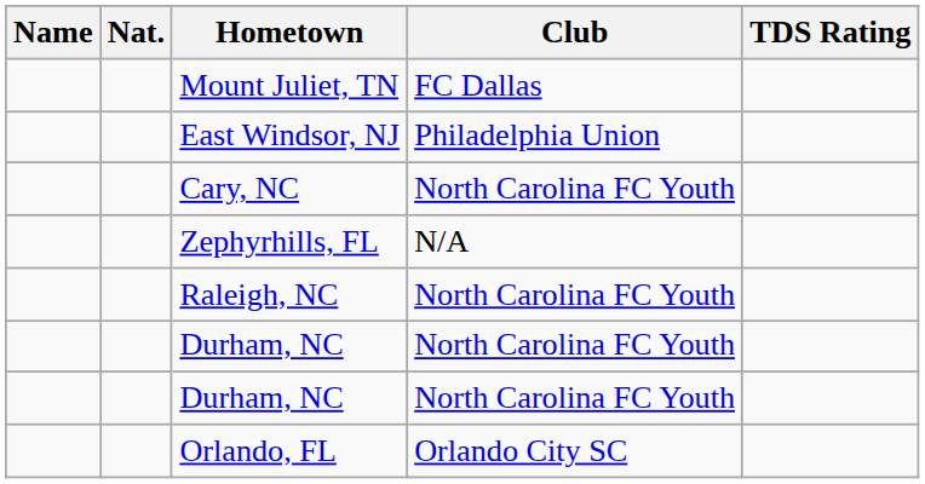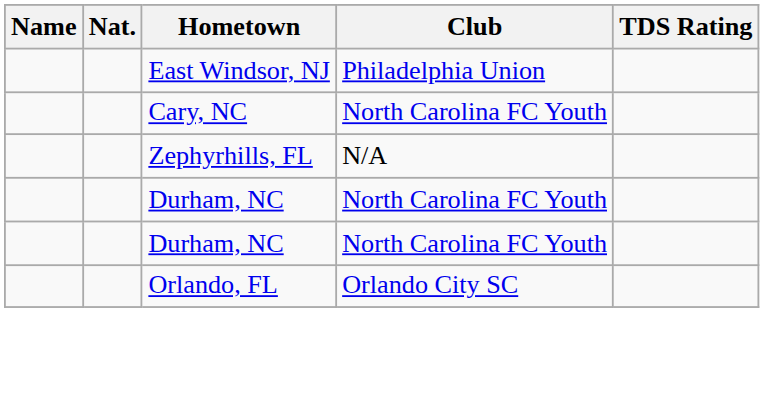 <table class="wikitable" style="font-size:90%;" border="1">
 <tr>
 <th>Name</th>
 <th>Nat.</th>
 <th>Hometown</th>
 <th>Club</th>
 <th>TDS Rating</th>
-</tr>
-<tr>
-<td></td>
-<td></td>
-<td><a href='#'>Mount Juliet, TN</a></td>
-<td><a href='#'>FC Dallas</a></td>
-<td></td>
 </tr>
 <tr>
 <td></td>
 <td></td>
 <td><a href='#'>East Windsor, NJ</a></td>
 <td><a href='#'>Philadelphia Union</a></td>
 <td></td>
 </tr>
 <tr>
 <td></td>
 <td></td>
 <td><a href='#'>Cary, NC</a></td>
 <td><a href='#'>North Carolina FC Youth</a></td>
 <td></td>
 </tr>
 <tr>
 <td></td>
 <td></td>
 <td><a href='#'>Zephyrhills, FL</a></td>
 <td>N/A</td>
 <td></td>
 </tr>
 <tr>
 <td></td>
 <td></td>
-<td><a href='#'>Raleigh, NC</a></td>
-<td><a href='#'>North Carolina FC Youth</a></td>
-<td></td>
-</tr>
-<tr>
-<td></td>
-<td></td>
 <td><a href='#'>Durham, NC</a></td>
 <td><a href='#'>North Carolina FC Youth</a></td>
 <td></td>
 </tr>
 <tr>
 <td></td>
 <td></td>
 <td><a href='#'>Durham, NC</a></td>
 <td><a href='#'>North Carolina FC Youth</a></td>
 <td></td>
 </tr>
 <tr>
 <td></td>
 <td></td>
 <td><a href='#'>Orlando, FL</a></td>
 <td><a href='#'>Orlando City SC</a></td>
 <td></td>
 </tr>
 </table>
